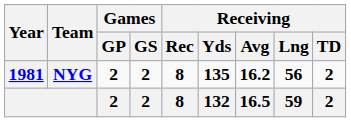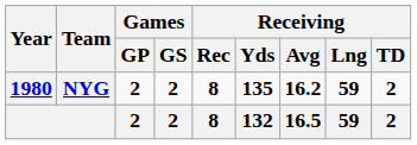 <table class="wikitable" style="text-align:center">
 <tr>
 <th rowspan="2">Year</th>
 <th rowspan="2">Team</th>
 <th colspan="2">Games</th>
 <th colspan="5">Receiving</th>
 </tr>
 <tr>
 <th>GP</th>
 <th>GS</th>
 <th>Rec</th>
 <th>Yds</th>
 <th>Avg</th>
 <th>Lng</th>
 <th>TD</th>
 </tr>
 <tr>
-<th><a href='#'>1981</a></th>
+<th><a href='#'>1980</a></th>
 <th><a href='#'>NYG</a></th>
 <td><strong>2</strong></td>
 <td><strong>2</strong></td>
 <td><strong>8</strong></td>
 <td><strong>135</strong></td>
 <td><strong>16.2</strong></td>
-<td><strong>56</strong></td>
+<td><strong>59</strong></td>
 <td><strong>2</strong></td>
 </tr>
 <tr>
 <th colspan="2"></th>
 <th>2</th>
 <th>2</th>
 <th>8</th>
 <th>132</th>
 <th>16.5</th>
 <th>59</th>
 <th>2</th>
 </tr>
 </table>
